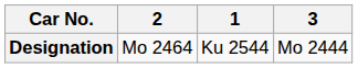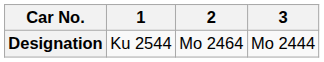 <table class="wikitable">
 <tr>
 <th>Car No.</th>
+<th>1</th>
 <th>2</th>
-<th>1</th>
 <th>3</th>
 </tr>
 <tr>
 <th>Designation</th>
+<td>Ku 2544</td>
 <td>Mo 2464</td>
-<td>Ku 2544</td>
 <td>Mo 2444</td>
 </tr>
 </table>
